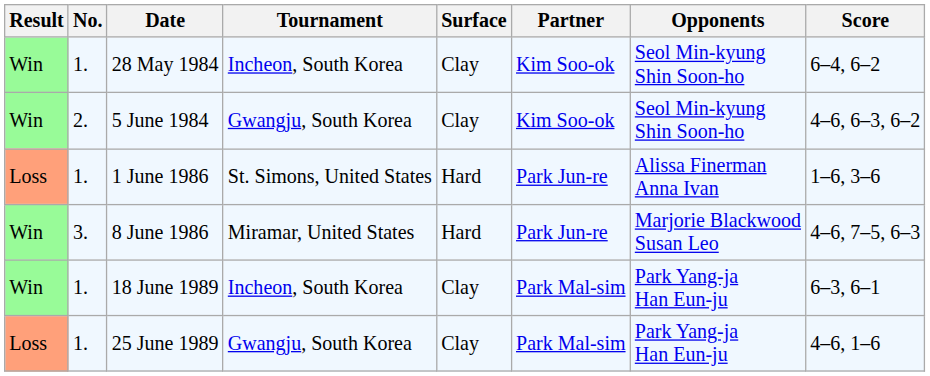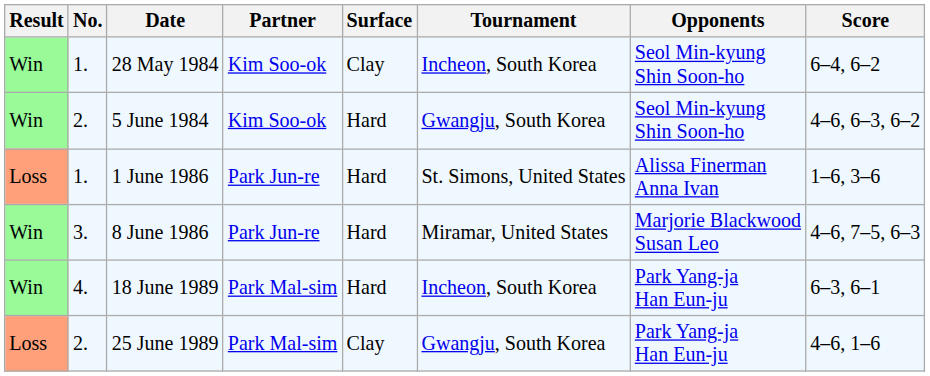 <table class="sortable wikitable" style=font-size:97%>
 <tr>
 <th>Result</th>
 <th>No.</th>
 <th>Date</th>
+<th>Partner</th>
+<th>Surface</th>
 <th>Tournament</th>
-<th>Surface</th>
-<th>Partner</th>
 <th>Opponents</th>
 <th>Score</th>
 </tr>
 <tr style="background:#f0f8ff;">
 <td style="background:#98fb98;">Win</td>
 <td>1.</td>
 <td>28 May 1984</td>
+<td> <a href='#'>Kim Soo-ok</a></td>
+<td>Clay</td>
 <td><a href='#'>Incheon</a>, South Korea</td>
-<td>Clay</td>
-<td> <a href='#'>Kim Soo-ok</a></td>
 <td> <a href='#'>Seol Min-kyung</a> <br>  <a href='#'>Shin Soon-ho</a></td>
 <td>6–4, 6–2</td>
 </tr>
 <tr style="background:#f0f8ff;">
 <td style="background:#98fb98;">Win</td>
 <td>2.</td>
 <td>5 June 1984</td>
+<td> <a href='#'>Kim Soo-ok</a></td>
+<td>Hard</td>
 <td><a href='#'>Gwangju</a>, South Korea</td>
-<td>Clay</td>
-<td> <a href='#'>Kim Soo-ok</a></td>
 <td> <a href='#'>Seol Min-kyung</a> <br>  <a href='#'>Shin Soon-ho</a></td>
 <td>4–6, 6–3, 6–2</td>
 </tr>
 <tr style="background:#f0f8ff;">
 <td style="background:#ffa07a;">Loss</td>
 <td>1.</td>
 <td>1 June 1986</td>
+<td> <a href='#'>Park Jun-re</a></td>
+<td>Hard</td>
 <td>St. Simons, United States</td>
-<td>Hard</td>
-<td> <a href='#'>Park Jun-re</a></td>
 <td> <a href='#'>Alissa Finerman</a> <br>  <a href='#'>Anna Ivan</a></td>
 <td>1–6, 3–6</td>
 </tr>
 <tr style="background:#f0f8ff;">
 <td style="background:#98fb98;">Win</td>
 <td>3.</td>
 <td>8 June 1986</td>
+<td> <a href='#'>Park Jun-re</a></td>
+<td>Hard</td>
 <td>Miramar, United States</td>
-<td>Hard</td>
-<td> <a href='#'>Park Jun-re</a></td>
 <td> <a href='#'>Marjorie Blackwood</a> <br>  <a href='#'>Susan Leo</a></td>
 <td>4–6, 7–5, 6–3</td>
 </tr>
 <tr style="background:#f0f8ff;">
 <td style="background:#98fb98;">Win</td>
-<td>1.</td>
+<td>4.</td>
 <td>18 June 1989</td>
+<td> <a href='#'>Park Mal-sim</a></td>
+<td>Hard</td>
 <td><a href='#'>Incheon</a>, South Korea</td>
-<td>Clay</td>
-<td> <a href='#'>Park Mal-sim</a></td>
 <td> <a href='#'>Park Yang-ja</a> <br>  <a href='#'>Han Eun-ju</a></td>
 <td>6–3, 6–1</td>
 </tr>
 <tr style="background:#f0f8ff;">
 <td style="background:#ffa07a;">Loss</td>
-<td>1.</td>
+<td>2.</td>
 <td>25 June 1989</td>
+<td> <a href='#'>Park Mal-sim</a></td>
+<td>Clay</td>
 <td><a href='#'>Gwangju</a>, South Korea</td>
-<td>Clay</td>
-<td> <a href='#'>Park Mal-sim</a></td>
 <td> <a href='#'>Park Yang-ja</a> <br>  <a href='#'>Han Eun-ju</a></td>
 <td>4–6, 1–6</td>
 </tr>
 </table>
